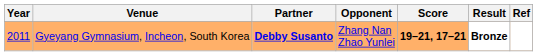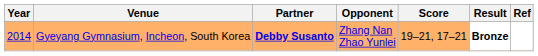 <table class="sortable wikitable" style="font-size: 90%">
 <tr>
 <th>Year</th>
 <th>Venue</th>
 <th>Partner</th>
 <th>Opponent</th>
 <th>Score</th>
 <th>Result</th>
 <th>Ref</th>
 </tr>
 <tr style="background:#FFB069">
-<td align="center"><a href='#'>2011</a></td>
+<td align="center"><a href='#'>2014</a></td>
 <td align="left"><a href='#'>Gyeyang Gymnasium</a>, <a href='#'>Incheon</a>, South Korea</td>
 <td align="left"><strong> <a href='#'>Debby Susanto</a></strong></td>
 <td align="left"> <a href='#'>Zhang Nan</a> <br>  <a href='#'>Zhao Yunlei</a></td>
-<td align="left"><strong>19–21, 17–21</strong></td>
+<td align="left">19–21, 17–21</td>
 <td style="text-align:left; background:white"> <strong>Bronze</strong></td>
 <td style="text-align:center; background:white"></td>
 </tr>
 </table>
